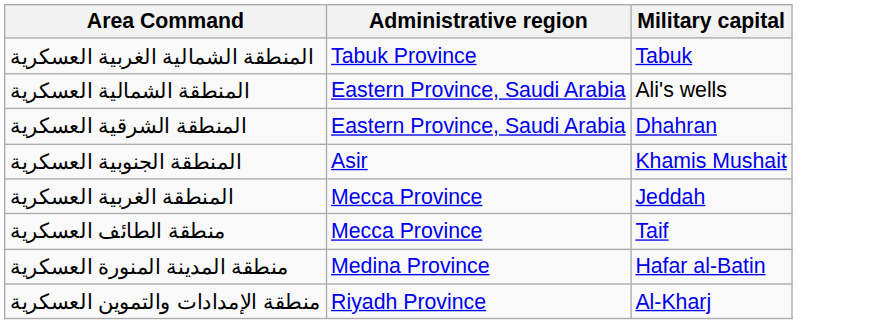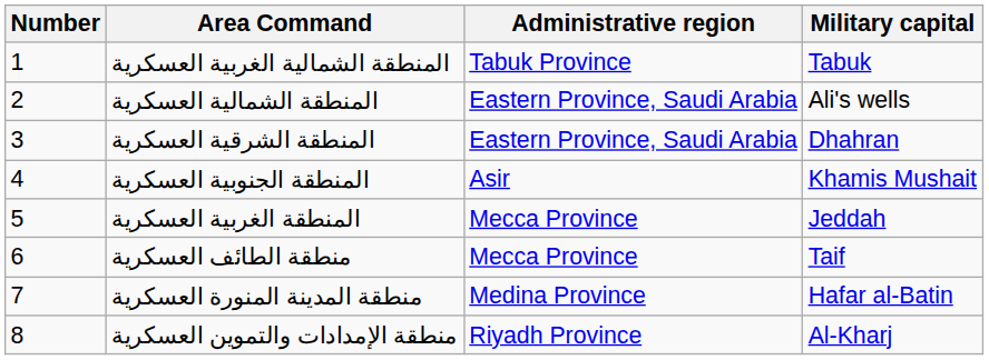 <table class="wikitable sortable">
 <tr>
+<th>Number</th>
 <th>Area Command</th>
 <th>Administrative region</th>
 <th>Military capital</th>
 </tr>
 <tr>
+<td>1</td>
 <td>المنطقة الشمالية الغربية العسكرية</td>
 <td><a href='#'>Tabuk Province</a></td>
 <td><a href='#'>Tabuk</a></td>
 </tr>
 <tr>
+<td>2</td>
 <td>المنطقة الشمالية العسكرية</td>
 <td><a href='#'>Eastern Province, Saudi Arabia</a></td>
 <td>Ali's wells</td>
 </tr>
 <tr>
+<td>3</td>
 <td>المنطقة الشرقية العسكرية</td>
 <td><a href='#'>Eastern Province, Saudi Arabia</a></td>
 <td><a href='#'>Dhahran</a></td>
 </tr>
 <tr>
+<td>4</td>
 <td>المنطقة الجنوبية العسكرية</td>
 <td><a href='#'>Asir</a></td>
 <td><a href='#'>Khamis Mushait</a></td>
 </tr>
 <tr>
+<td>5</td>
 <td>المنطقة الغربية العسكرية</td>
 <td><a href='#'>Mecca Province</a></td>
 <td><a href='#'>Jeddah</a></td>
 </tr>
 <tr>
+<td>6</td>
 <td>منطقة الطائف العسكرية</td>
 <td><a href='#'>Mecca Province</a></td>
 <td><a href='#'>Taif</a></td>
 </tr>
 <tr>
+<td>7</td>
 <td>منطقة المدينة المنورة العسكرية</td>
 <td><a href='#'>Medina Province</a></td>
 <td><a href='#'>Hafar al-Batin</a></td>
 </tr>
 <tr>
+<td>8</td>
 <td>منطقة الإمدادات والتموين العسكرية</td>
 <td><a href='#'>Riyadh Province</a></td>
 <td><a href='#'>Al-Kharj</a></td>
 </tr>
 </table>
